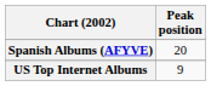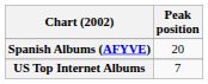 <table class="wikitable sortable plainrowheaders" style="text-align:center">
 <tr>
 <th scope="col">Chart (2002)</th>
 <th scope="col">Peak<br>position</th>
 </tr>
 <tr>
 </tr>
 <tr>
 </tr>
 <tr>
 </tr>
 <tr>
 </tr>
 <tr>
 </tr>
 <tr>
 </tr>
 <tr>
 </tr>
 <tr>
 </tr>
 <tr>
 </tr>
 <tr>
 </tr>
 <tr>
 </tr>
 <tr>
 </tr>
 <tr>
 </tr>
 <tr>
 </tr>
 <tr>
 </tr>
 <tr>
 <th scope="row">Spanish Albums (<a href='#'>AFYVE</a>)</th>
 <td align="center">20</td>
 </tr>
 <tr>
 </tr>
 <tr>
 </tr>
 <tr>
 </tr>
 <tr>
 </tr>
 <tr>
 <th scope="row">US Top Internet Albums</th>
-<td>9</td>
+<td>7</td>
 </tr>
 </table>
